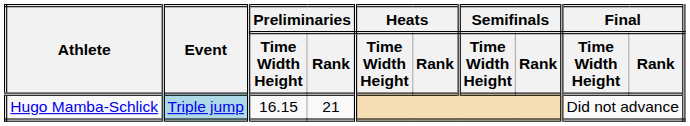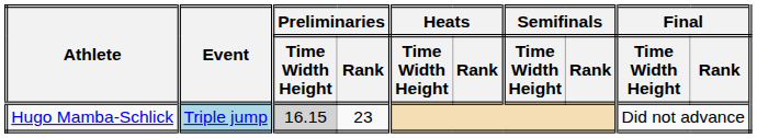 <table class=wikitable style="font-size:90%; border: double;">
 <tr>
 <th rowspan="2" style="border-right:double">Athlete</th>
 <th rowspan="2" style="border-right:double">Event</th>
 <th colspan="2" style="border-right:double; border-bottom:double;">Preliminaries</th>
 <th colspan="2" style="border-right:double; border-bottom:double;">Heats</th>
 <th colspan="2" style="border-right:double; border-bottom:double;">Semifinals</th>
 <th colspan="2" style="border-right:double; border-bottom:double;">Final</th>
 </tr>
 <tr>
 <th>Time<br>Width<br>Height</th>
 <th style="border-right:double">Rank</th>
 <th>Time<br>Width<br>Height</th>
 <th style="border-right:double">Rank</th>
 <th>Time<br>Width<br>Height</th>
 <th style="border-right:double">Rank</th>
 <th>Time<br>Width<br>Height</th>
 <th style="border-right:double">Rank</th>
 </tr>
 <tr style="border-top: double;">
 <td style="border-right:double"><a href='#'>Hugo Mamba-Schlick</a></td>
 <td style="background: lightblue; border-right:double"><a href='#'>Triple jump</a></td>
-<td align=center>16.15</td>
-<td align=center style="border-right:double">21</td>
+<td align=center style="background: lightgrey;">16.15</td>
+<td align=center style="border-right:double">23</td>
 <td style="border-right:double" colspan= 4  bgcolor="wheat"></td>
 <td colspan="2" align=center>Did not advance</td>
 </tr>
 </table>
